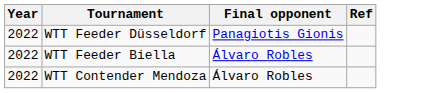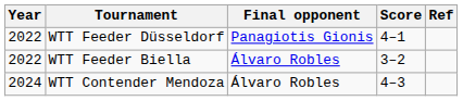 <table class="wikitable" style="font-size: 95%;">
 <tr>
 <th>Year</th>
 <th>Tournament</th>
 <th>Final opponent</th>
+<th>Score</th>
 <th>Ref</th>
 </tr>
 <tr>
 <td>2022</td>
 <td>WTT Feeder Düsseldorf</td>
 <td> <a href='#'>Panagiotis Gionis</a></td>
+<td>4–1</td>
 <td></td>
 </tr>
 <tr>
 <td>2022</td>
 <td>WTT Feeder Biella</td>
 <td> <a href='#'>Álvaro Robles</a></td>
+<td>3–2</td>
 <td></td>
 </tr>
 <tr>
-<td>2022</td>
+<td>2024</td>
 <td>WTT Contender Mendoza</td>
 <td> Álvaro Robles</td>
+<td>4–3</td>
 <td></td>
 </tr>
 </table>
